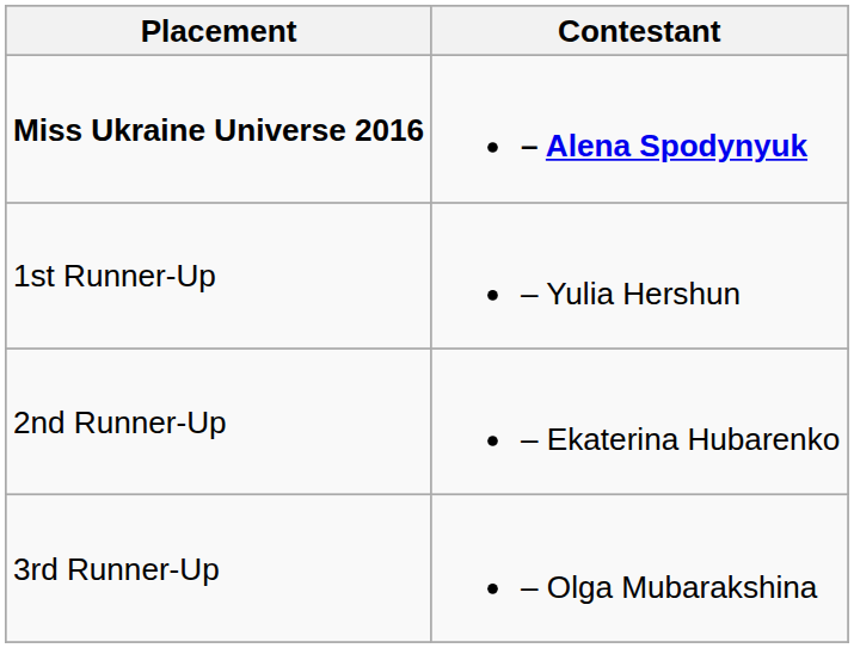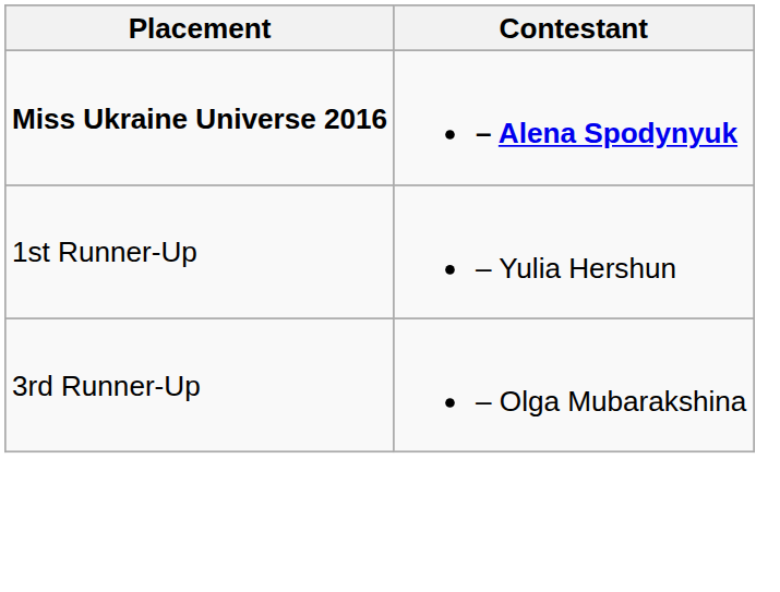 <table class="wikitable sortable" style="font-size: 95%;">
 <tr>
 <th>Placement</th>
 <th>Contestant</th>
 </tr>
 <tr>
 <td><strong>Miss Ukraine Universe 2016</strong></td>
 <td><br><ul><li><strong> – <a href='#'>Alena Spodynyuk</a></strong></li></ul></td>
 </tr>
 <tr>
 <td>1st Runner-Up</td>
 <td><br><ul><li> – Yulia Hershun</li></ul></td>
 </tr>
 <tr>
-<td>2nd Runner-Up</td>
-<td><br><ul><li> – Ekaterina Hubarenko</li></ul></td>
-</tr>
-<tr>
 <td>3rd Runner-Up</td>
 <td><br><ul><li> – Olga Mubarakshina</li></ul></td>
 </tr>
 </table>
